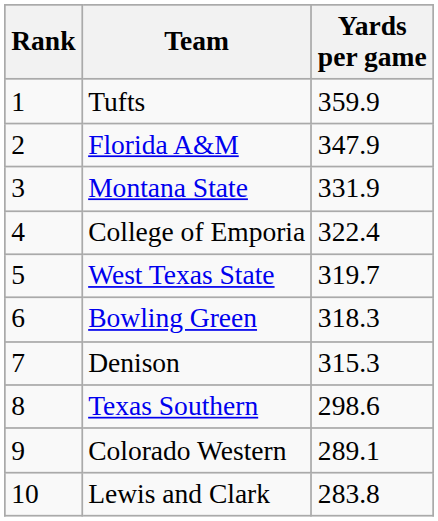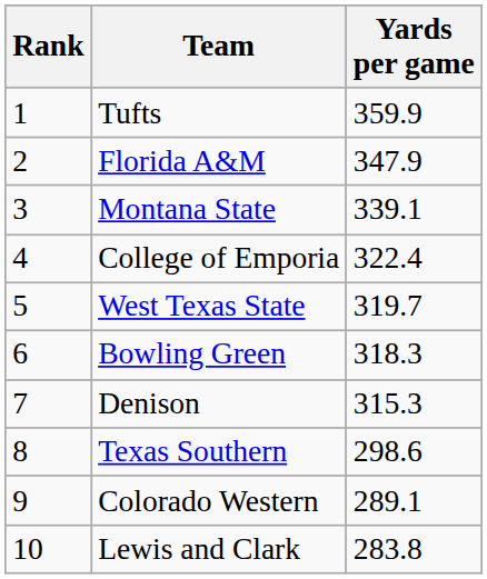 <table class="wikitable sortable">
 <tr>
 <th>Rank</th>
 <th>Team</th>
 <th>Yards<br>per game</th>
 </tr>
 <tr>
 <td>1</td>
 <td>Tufts</td>
 <td>359.9</td>
 </tr>
 <tr>
 <td>2</td>
 <td><a href='#'>Florida A&M</a></td>
 <td>347.9</td>
 </tr>
 <tr>
 <td>3</td>
 <td><a href='#'>Montana State</a></td>
-<td>331.9</td>
+<td>339.1</td>
 </tr>
 <tr>
 <td>4</td>
 <td>College of Emporia</td>
 <td>322.4</td>
 </tr>
 <tr>
 <td>5</td>
 <td><a href='#'>West Texas State</a></td>
 <td>319.7</td>
 </tr>
 <tr>
 <td>6</td>
 <td><a href='#'>Bowling Green</a></td>
 <td>318.3</td>
 </tr>
 <tr>
 <td>7</td>
 <td>Denison</td>
 <td>315.3</td>
 </tr>
 <tr>
 <td>8</td>
 <td><a href='#'>Texas Southern</a></td>
 <td>298.6</td>
 </tr>
 <tr>
 <td>9</td>
 <td>Colorado Western</td>
 <td>289.1</td>
 </tr>
 <tr>
 <td>10</td>
 <td>Lewis and Clark</td>
 <td>283.8</td>
 </tr>
 </table>
